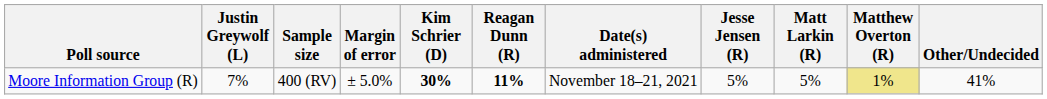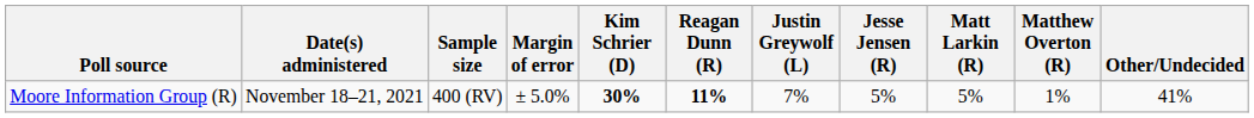 <table class="wikitable" style="font-size:90%;text-align:center;">
 <tr valign=bottom>
 <th>Poll source</th>
-<th style="width:60px;">Justin<br>Greywolf<br>(L)</th>
+<th>Date(s)<br>administered</th>
 <th>Sample<br>size</th>
 <th>Margin<br>of error</th>
 <th style="width:60px;">Kim<br>Schrier<br>(D)</th>
 <th style="width:60px;">Reagan<br>Dunn<br>(R)</th>
-<th>Date(s)<br>administered</th>
+<th style="width:60px;">Justin<br>Greywolf<br>(L)</th>
 <th style="width:60px;">Jesse<br>Jensen<br>(R)</th>
 <th style="width:60px;">Matt<br>Larkin<br>(R)</th>
 <th style="width:60px;">Matthew<br>Overton<br>(R)</th>
 <th>Other/Undecided</th>
 </tr>
 <tr>
 <td style="text-align:left;"><a href='#'>Moore Information Group</a> (R)</td>
-<td>7%</td>
+<td>November 18–21, 2021</td>
 <td>400 (RV)</td>
 <td>± 5.0%</td>
 <td><strong>30%</strong></td>
 <td><strong>11%</strong></td>
-<td>November 18–21, 2021</td>
+<td>7%</td>
 <td>5%</td>
 <td>5%</td>
-<td style="background: khaki;">1%</td>
+<td>1%</td>
 <td>41%</td>
 </tr>
 </table>
